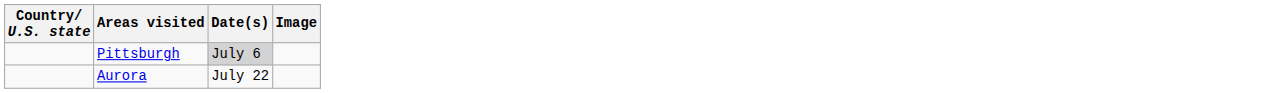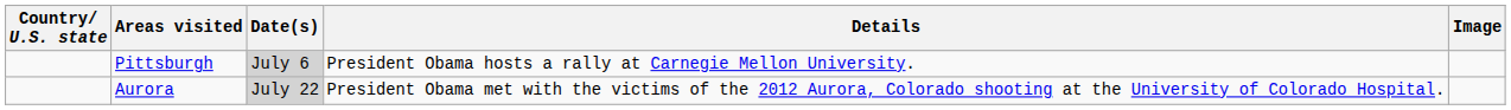 <table class="wikitable">
 <tr>
 <th>Country/<br><em>U.S. state</em></th>
 <th>Areas visited</th>
 <th>Date(s)</th>
+<th>Details</th>
 <th>Image</th>
 </tr>
 <tr>
 <td><em></em></td>
 <td><a href='#'>Pittsburgh</a></td>
 <td style="background: lightgrey;">July 6</td>
+<td>President Obama hosts a rally at <a href='#'>Carnegie Mellon University</a>.</td>
 <td></td>
 </tr>
 <tr>
 <td><em></em></td>
 <td><a href='#'>Aurora</a></td>
-<td>July 22</td>
+<td style="background: lightgrey;">July 22</td>
+<td>President Obama met with the victims of the <a href='#'>2012 Aurora, Colorado shooting</a> at the <a href='#'>University of Colorado Hospital</a>.</td>
 <td></td>
 </tr>
 </table>
